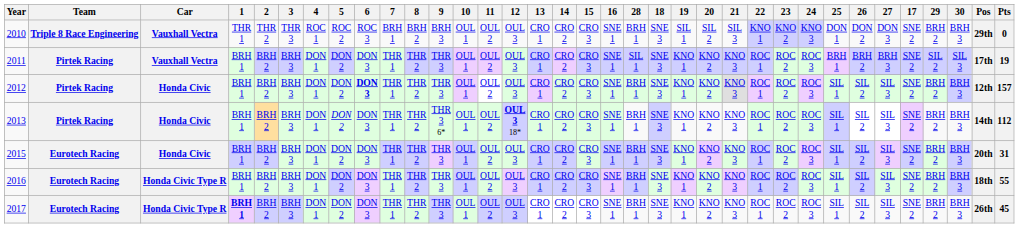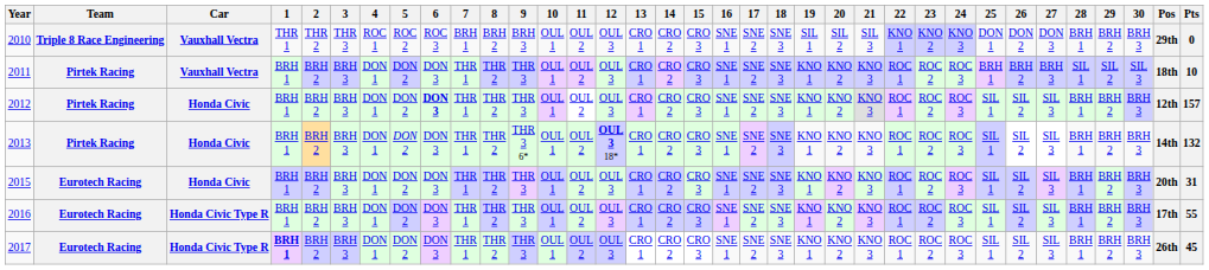 <table class="wikitable" style="text-align:center; font-size:85%">
 <tr>
 <th>Year</th>
 <th>Team</th>
 <th>Car</th>
 <th>1</th>
 <th>2</th>
 <th>3</th>
 <th>4</th>
 <th>5</th>
 <th>6</th>
 <th>7</th>
 <th>8</th>
 <th>9</th>
 <th>10</th>
 <th>11</th>
 <th>12</th>
 <th>13</th>
 <th>14</th>
 <th>15</th>
 <th>16</th>
-<th>28</th>
+<th>17</th>
 <th>18</th>
 <th>19</th>
 <th>20</th>
 <th>21</th>
 <th>22</th>
 <th>23</th>
 <th>24</th>
 <th>25</th>
 <th>26</th>
 <th>27</th>
-<th>17</th>
+<th>28</th>
 <th>29</th>
 <th>30</th>
 <th>Pos</th>
 <th>Pts</th>
 </tr>
 <tr>
 <td><a href='#'>2010</a></td>
 <th nowrap><a href='#'>Triple 8 Race Engineering</a></th>
 <th nowrap><a href='#'>Vauxhall Vectra</a></th>
 <td><a href='#'>THR<br>1</a></td>
 <td><a href='#'>THR<br>2</a></td>
 <td><a href='#'>THR<br>3</a></td>
 <td><a href='#'>ROC<br>1</a></td>
 <td><a href='#'>ROC<br>2</a></td>
 <td><a href='#'>ROC<br>3</a></td>
 <td><a href='#'>BRH<br>1</a></td>
 <td><a href='#'>BRH<br>2</a></td>
 <td><a href='#'>BRH<br>3</a></td>
 <td><a href='#'>OUL<br>1</a></td>
 <td><a href='#'>OUL<br>2</a></td>
 <td><a href='#'>OUL<br>3</a></td>
 <td><a href='#'>CRO<br>1</a></td>
 <td><a href='#'>CRO<br>2</a></td>
 <td><a href='#'>CRO<br>3</a></td>
 <td><a href='#'>SNE<br>1</a></td>
-<td><a href='#'>BRH<br>1</a></td>
+<td><a href='#'>SNE<br>2</a></td>
 <td><a href='#'>SNE<br>3</a></td>
 <td><a href='#'>SIL<br>1</a></td>
 <td><a href='#'>SIL<br>2</a></td>
 <td><a href='#'>SIL<br>3</a></td>
 <td style="background:#CFCFFF;"><a href='#'>KNO<br>1</a><br></td>
 <td style="background:#CFCFFF;"><a href='#'>KNO<br>2</a><br></td>
 <td style="background:#CFCFFF;"><a href='#'>KNO<br>3</a><br></td>
 <td><a href='#'>DON<br>1</a></td>
 <td><a href='#'>DON<br>2</a></td>
 <td><a href='#'>DON<br>3</a></td>
-<td><a href='#'>SNE<br>2</a></td>
+<td><a href='#'>BRH<br>1</a></td>
 <td><a href='#'>BRH<br>2</a></td>
 <td><a href='#'>BRH<br>3</a></td>
 <th>29th</th>
 <th>0</th>
 </tr>
 <tr>
 <td><a href='#'>2011</a></td>
 <th nowrap><a href='#'>Pirtek Racing</a></th>
 <th nowrap><a href='#'>Vauxhall Vectra</a></th>
 <td style="background:#DFFFDF;"><a href='#'>BRH<br>1</a><br></td>
 <td style="background:#CFCFFF;"><a href='#'>BRH<br>2</a><br></td>
 <td style="background:#CFCFFF;"><a href='#'>BRH<br>3</a><br></td>
 <td style="background:#DFFFDF;"><a href='#'>DON<br>1</a><br></td>
 <td style="background:#CFCFFF;"><a href='#'>DON<br>2</a><br></td>
 <td style="background:#DFFFDF;"><a href='#'>DON<br>3</a><br></td>
 <td style="background:#DFFFDF;"><a href='#'>THR<br>1</a><br></td>
 <td style="background:#CFCFFF;"><a href='#'>THR<br>2</a><br></td>
 <td style="background:#CFCFFF;"><a href='#'>THR<br>3</a><br></td>
 <td style="background:#EFCFFF;"><a href='#'>OUL<br>1</a><br></td>
 <td style="background:#EFCFFF;"><a href='#'>OUL<br>2</a><br></td>
 <td style="background:#DFFFDF;"><a href='#'>OUL<br>3</a><br></td>
 <td style="background:#CFCFFF;"><a href='#'>CRO<br>1</a><br></td>
 <td style="background:#EFCFFF;"><a href='#'>CRO<br>2</a><br></td>
 <td style="background:#CFCFFF;"><a href='#'>CRO<br>3</a><br></td>
 <td style="background:#CFCFFF;"><a href='#'>SNE<br>1</a><br></td>
-<td style="background:#CFCFFF;"><a href='#'>SIL<br>1</a><br></td>
+<td style="background:#CFCFFF;"><a href='#'>SNE<br>2</a><br></td>
 <td style="background:#CFCFFF;"><a href='#'>SNE<br>3</a><br></td>
 <td style="background:#CFCFFF;"><a href='#'>KNO<br>1</a><br></td>
 <td style="background:#CFCFFF;"><a href='#'>KNO<br>2</a><br></td>
 <td style="background:#CFCFFF;"><a href='#'>KNO<br>3</a><br></td>
 <td style="background:#CFCFFF;"><a href='#'>ROC<br>1</a><br></td>
 <td style="background:#DFFFDF;"><a href='#'>ROC<br>2</a><br></td>
 <td style="background:#DFFFDF;"><a href='#'>ROC<br>3</a><br></td>
 <td style="background:#EFCFFF;"><a href='#'>BRH<br>1</a><br></td>
 <td style="background:#CFCFFF;"><a href='#'>BRH<br>2</a><br></td>
 <td style="background:#CFCFFF;"><a href='#'>BRH<br>3</a><br></td>
-<td style="background:#CFCFFF;"><a href='#'>SNE<br>2</a><br></td>
+<td style="background:#CFCFFF;"><a href='#'>SIL<br>1</a><br></td>
 <td style="background:#CFCFFF;"><a href='#'>SIL<br>2</a><br></td>
 <td style="background:#CFCFFF;"><a href='#'>SIL<br>3</a><br></td>
-<th>17th</th>
-<th>19</th>
+<th>18th</th>
+<th>10</th>
 </tr>
 <tr>
 <td><a href='#'>2012</a></td>
 <th nowrap><a href='#'>Pirtek Racing</a></th>
 <th nowrap><a href='#'>Honda Civic</a></th>
 <td style="background:#DFFFDF;"><a href='#'>BRH<br>1</a><br></td>
 <td style="background:#DFFFDF;"><a href='#'>BRH<br>2</a><br></td>
 <td style="background:#DFFFDF;"><a href='#'>BRH<br>3</a><br></td>
 <td style="background:#DFFFDF;"><a href='#'>DON<br>1</a><br></td>
 <td style="background:#DFFFDF;"><a href='#'>DON<br>2</a><br></td>
 <td style="background:#DFFFDF;"><strong><a href='#'>DON<br>3</a></strong><br></td>
 <td style="background:#DFFFDF;"><a href='#'>THR<br>1</a><br></td>
 <td style="background:#DFFFDF;"><a href='#'>THR<br>2</a><br></td>
 <td style="background:#DFFFDF;"><a href='#'>THR<br>3</a><br></td>
 <td style="background:#EFCFFF;"><a href='#'>OUL<br>1</a><br></td>
 <td style="background:#FFFFFF;"><a href='#'>OUL<br>2</a><br></td>
 <td style="background:#DFFFDF;"><a href='#'>OUL<br>3</a><br></td>
 <td style="background:#EFCFFF;"><a href='#'>CRO<br>1</a><br></td>
 <td style="background:#DFFFDF;"><a href='#'>CRO<br>2</a><br></td>
 <td style="background:#DFFFDF;"><a href='#'>CRO<br>3</a><br></td>
 <td style="background:#DFFFDF;"><a href='#'>SNE<br>1</a><br></td>
-<td style="background:#DFFFDF;"><a href='#'>BRH<br>1</a><br></td>
+<td style="background:#DFFFDF;"><a href='#'>SNE<br>2</a><br></td>
 <td style="background:#DFFFDF;"><a href='#'>SNE<br>3</a><br></td>
 <td style="background:#DFFFDF;"><a href='#'>KNO<br>1</a><br></td>
 <td style="background:#DFFFDF;"><a href='#'>KNO<br>2</a><br></td>
 <td style="background:#DFDFDF;"><a href='#'>KNO<br>3</a><br></td>
 <td style="background:#EFCFFF;"><a href='#'>ROC<br>1</a><br></td>
 <td style="background:#DFFFDF;"><a href='#'>ROC<br>2</a><br></td>
 <td style="background:#EFCFFF;"><a href='#'>ROC<br>3</a><br></td>
 <td style="background:#DFFFDF;"><a href='#'>SIL<br>1</a><br></td>
 <td style="background:#DFFFDF;"><a href='#'>SIL<br>2</a><br></td>
 <td style="background:#DFFFDF;"><a href='#'>SIL<br>3</a><br></td>
-<td style="background:#DFFFDF;"><a href='#'>SNE<br>2</a><br></td>
+<td style="background:#DFFFDF;"><a href='#'>BRH<br>1</a><br></td>
 <td style="background:#DFFFDF;"><a href='#'>BRH<br>2</a><br></td>
 <td style="background:#CFCFFF;"><a href='#'>BRH<br>3</a><br></td>
 <th>12th</th>
 <th>157</th>
 </tr>
 <tr>
 <td><a href='#'>2013</a></td>
 <th nowrap><a href='#'>Pirtek Racing</a></th>
 <th nowrap><a href='#'>Honda Civic</a></th>
 <td style="background:#DFFFDF;"><a href='#'>BRH<br>1</a><br></td>
 <td style="background:#FFDF9F;"><a href='#'>BRH<br>2</a><br></td>
 <td style="background:#DFFFDF;"><a href='#'>BRH<br>3</a><br></td>
 <td style="background:#DFFFDF;"><a href='#'>DON<br>1</a><br></td>
 <td style="background:#DFFFDF;"><em><a href='#'>DON<br>2</a></em><br></td>
 <td style="background:#DFFFDF;"><a href='#'>DON<br>3</a><br></td>
 <td style="background:#DFFFDF;"><a href='#'>THR<br>1</a><br></td>
 <td style="background:#DFFFDF;"><a href='#'>THR<br>2</a><br></td>
 <td style="background:#DFFFDF;"><a href='#'>THR<br>3</a><br><small>6*</small></td>
 <td style="background:#DFFFDF;"><a href='#'>OUL<br>1</a><br></td>
 <td style="background:#DFFFDF;"><a href='#'>OUL<br>2</a><br></td>
 <td style="background:#CFCFFF;"><strong><a href='#'>OUL<br>3</a></strong><br><small>18*</small></td>
 <td style="background:#DFFFDF;"><a href='#'>CRO<br>1</a><br></td>
 <td style="background:#DFFFDF;"><a href='#'>CRO<br>2</a><br></td>
 <td style="background:#DFFFDF;"><a href='#'>CRO<br>3</a><br></td>
 <td style="background:#DFFFDF;"><a href='#'>SNE<br>1</a><br></td>
-<td><a href='#'>BRH<br>1</a></td>
+<td style="background:#EFCFFF;"><a href='#'>SNE<br>2</a><br></td>
 <td style="background:#CFCFFF;"><a href='#'>SNE<br>3</a><br></td>
 <td><a href='#'>KNO<br>1</a></td>
 <td><a href='#'>KNO<br>2</a></td>
 <td><a href='#'>KNO<br>3</a></td>
 <td style="background:#DFFFDF;"><a href='#'>ROC<br>1</a><br></td>
 <td style="background:#DFFFDF;"><a href='#'>ROC<br>2</a><br></td>
 <td style="background:#DFFFDF;"><a href='#'>ROC<br>3</a><br></td>
 <td style="background:#CFCFFF;"><a href='#'>SIL<br>1</a><br></td>
 <td style="background:#FFFFFF;"><a href='#'>SIL<br>2</a><br></td>
 <td style="background:#FFFFFF;"><a href='#'>SIL<br>3</a><br></td>
-<td style="background:#EFCFFF;"><a href='#'>SNE<br>2</a><br></td>
+<td><a href='#'>BRH<br>1</a></td>
 <td><a href='#'>BRH<br>2</a></td>
 <td><a href='#'>BRH<br>3</a></td>
 <th>14th</th>
-<th>112</th>
+<th>132</th>
 </tr>
 <tr>
 <td><a href='#'>2015</a></td>
 <th nowrap><a href='#'>Eurotech Racing</a></th>
 <th nowrap><a href='#'>Honda Civic</a></th>
 <td style="background:#CFCFFF;"><a href='#'>BRH<br>1</a><br></td>
 <td style="background:#CFCFFF;"><a href='#'>BRH<br>2</a><br></td>
 <td style="background:#DFFFDF;"><a href='#'>BRH<br>3</a><br></td>
 <td style="background:#DFFFDF;"><a href='#'>DON<br>1</a><br></td>
 <td style="background:#DFFFDF;"><a href='#'>DON<br>2</a><br></td>
 <td style="background:#DFFFDF;"><a href='#'>DON<br>3</a><br></td>
 <td style="background:#CFCFFF;"><a href='#'>THR<br>1</a><br></td>
 <td style="background:#CFCFFF;"><a href='#'>THR<br>2</a><br></td>
 <td style="background:#EFCFFF;"><a href='#'>THR<br>3</a><br></td>
 <td style="background:#CFCFFF;"><a href='#'>OUL<br>1</a><br></td>
 <td style="background:#DFFFDF;"><a href='#'>OUL<br>2</a><br></td>
 <td style="background:#DFFFDF;"><a href='#'>OUL<br>3</a><br></td>
 <td style="background:#CFCFFF;"><a href='#'>CRO<br>1</a><br></td>
 <td style="background:#CFCFFF;"><a href='#'>CRO<br>2</a><br></td>
 <td style="background:#DFFFDF;"><a href='#'>CRO<br>3</a><br></td>
 <td style="background:#CFCFFF;"><a href='#'>SNE<br>1</a><br></td>
-<td style="background:#CFCFFF;"><a href='#'>BRH<br>1</a><br></td>
+<td style="background:#CFCFFF;"><a href='#'>SNE<br>2</a><br></td>
 <td style="background:#CFCFFF;"><a href='#'>SNE<br>3</a><br></td>
 <td style="background:#DFFFDF;"><a href='#'>KNO<br>1</a><br></td>
 <td style="background:#EFCFFF;"><a href='#'>KNO<br>2</a><br></td>
 <td style="background:#DFFFDF;"><a href='#'>KNO<br>3</a><br></td>
 <td style="background:#CFCFFF;"><a href='#'>ROC<br>1</a><br></td>
 <td style="background:#DFFFDF;"><a href='#'>ROC<br>2</a><br></td>
 <td style="background:#EFCFFF;"><a href='#'>ROC<br>3</a><br></td>
 <td style="background:#CFCFFF;"><a href='#'>SIL<br>1</a><br></td>
 <td style="background:#CFCFFF;"><a href='#'>SIL<br>2</a><br></td>
 <td style="background:#EFCFFF;"><a href='#'>SIL<br>3</a><br></td>
-<td style="background:#CFCFFF;"><a href='#'>SNE<br>2</a><br></td>
+<td style="background:#CFCFFF;"><a href='#'>BRH<br>1</a><br></td>
 <td style="background:#DFFFDF;"><a href='#'>BRH<br>2</a><br></td>
 <td style="background:#CFCFFF;"><a href='#'>BRH<br>3</a><br></td>
 <th>20th</th>
 <th>31</th>
 </tr>
 <tr>
 <td><a href='#'>2016</a></td>
 <th nowrap><a href='#'>Eurotech Racing</a></th>
 <th nowrap><a href='#'>Honda Civic Type R</a></th>
 <td style="background:#DFFFDF;"><a href='#'>BRH<br>1</a><br></td>
 <td style="background:#DFFFDF;"><a href='#'>BRH<br>2</a><br></td>
 <td style="background:#DFFFDF;"><a href='#'>BRH<br>3</a><br></td>
 <td style="background:#DFFFDF;"><a href='#'>DON<br>1</a><br></td>
 <td style="background:#CFCFFF;"><a href='#'>DON<br>2</a><br></td>
 <td style="background:#EFCFFF;"><a href='#'>DON<br>3</a><br></td>
 <td style="background:#DFFFDF;"><a href='#'>THR<br>1</a><br></td>
 <td style="background:#CFCFFF;"><a href='#'>THR<br>2</a><br></td>
 <td style="background:#DFFFDF;"><a href='#'>THR<br>3</a><br></td>
 <td style="background:#CFCFFF;"><a href='#'>OUL<br>1</a><br></td>
 <td style="background:#DFFFDF;"><a href='#'>OUL<br>2</a><br></td>
 <td style="background:#EFCFFF;"><a href='#'>OUL<br>3</a><br></td>
 <td style="background:#CFCFFF;"><a href='#'>CRO<br>1</a><br></td>
 <td style="background:#CFCFFF;"><a href='#'>CRO<br>2</a><br></td>
 <td style="background:#CFCFFF;"><a href='#'>CRO<br>3</a><br></td>
 <td style="background:#EFCFFF;"><a href='#'>SNE<br>1</a><br></td>
-<td style="background:#CFCFFF;"><a href='#'>BRH<br>1</a><br></td>
+<td style="background:#DFFFDF;"><a href='#'>SNE<br>2</a><br></td>
 <td style="background:#DFFFDF;"><a href='#'>SNE<br>3</a><br></td>
 <td style="background:#EFCFFF;"><a href='#'>KNO<br>1</a><br></td>
 <td style="background:#DFFFDF;"><a href='#'>KNO<br>2</a><br></td>
 <td style="background:#EFCFFF;"><a href='#'>KNO<br>3</a><br></td>
 <td style="background:#CFCFFF;"><a href='#'>ROC<br>1</a><br></td>
 <td style="background:#CFCFFF;"><a href='#'>ROC<br>2</a><br></td>
 <td style="background:#DFFFDF;"><a href='#'>ROC<br>3</a><br></td>
 <td style="background:#DFFFDF;"><a href='#'>SIL<br>1</a><br></td>
 <td style="background:#CFCFFF;"><a href='#'>SIL<br>2</a><br></td>
 <td style="background:#DFFFDF;"><a href='#'>SIL<br>3</a><br></td>
-<td style="background:#DFFFDF;"><a href='#'>SNE<br>2</a><br></td>
+<td style="background:#CFCFFF;"><a href='#'>BRH<br>1</a><br></td>
 <td style="background:#DFFFDF;"><a href='#'>BRH<br>2</a><br></td>
 <td style="background:#CFCFFF;"><a href='#'>BRH<br>3</a><br></td>
-<th>18th</th>
+<th>17th</th>
 <th>55</th>
 </tr>
 <tr>
 <td><a href='#'>2017</a></td>
 <th nowrap><a href='#'>Eurotech Racing</a></th>
 <th nowrap><a href='#'>Honda Civic Type R</a></th>
 <td style="background:#EFCFFF;"><strong><a href='#'>BRH<br>1</a></strong><br></td>
 <td style="background:#CFCFFF;"><a href='#'>BRH<br>2</a><br></td>
 <td style="background:#CFCFFF;"><a href='#'>BRH<br>3</a><br></td>
 <td style="background:#DFFFDF;"><a href='#'>DON<br>1</a><br></td>
 <td style="background:#DFFFDF;"><a href='#'>DON<br>2</a><br></td>
 <td style="background:#EFCFFF;"><a href='#'>DON<br>3</a><br></td>
 <td style="background:#DFFFDF;"><a href='#'>THR<br>1</a><br></td>
 <td style="background:#DFFFDF;"><a href='#'>THR<br>2</a><br></td>
 <td style="background:#CFCFFF;"><a href='#'>THR<br>3</a><br></td>
 <td style="background:#DFFFDF;"><a href='#'>OUL<br>1</a><br></td>
 <td style="background:#CFCFFF;"><a href='#'>OUL<br>2</a><br></td>
 <td style="background:#CFCFFF;"><a href='#'>OUL<br>3</a><br></td>
 <td style="background:#FFFFFF;"><a href='#'>CRO<br>1</a><br></td>
 <td style="background:#FFFFFF;"><a href='#'>CRO<br>2</a><br></td>
 <td style="background:#FFFFFF;"><a href='#'>CRO<br>3</a><br></td>
 <td><a href='#'>SNE<br>1</a></td>
-<td><a href='#'>BRH<br>1</a></td>
+<td><a href='#'>SNE<br>2</a></td>
 <td><a href='#'>SNE<br>3</a></td>
 <td><a href='#'>KNO<br>1</a></td>
 <td><a href='#'>KNO<br>2</a></td>
 <td><a href='#'>KNO<br>3</a></td>
 <td><a href='#'>ROC<br>1</a></td>
 <td><a href='#'>ROC<br>2</a></td>
 <td><a href='#'>ROC<br>3</a></td>
 <td><a href='#'>SIL<br>1</a></td>
 <td><a href='#'>SIL<br>2</a></td>
 <td><a href='#'>SIL<br>3</a></td>
-<td><a href='#'>SNE<br>2</a></td>
+<td><a href='#'>BRH<br>1</a></td>
 <td><a href='#'>BRH<br>2</a></td>
 <td><a href='#'>BRH<br>3</a></td>
 <th>26th</th>
 <th>45</th>
 </tr>
 </table>
